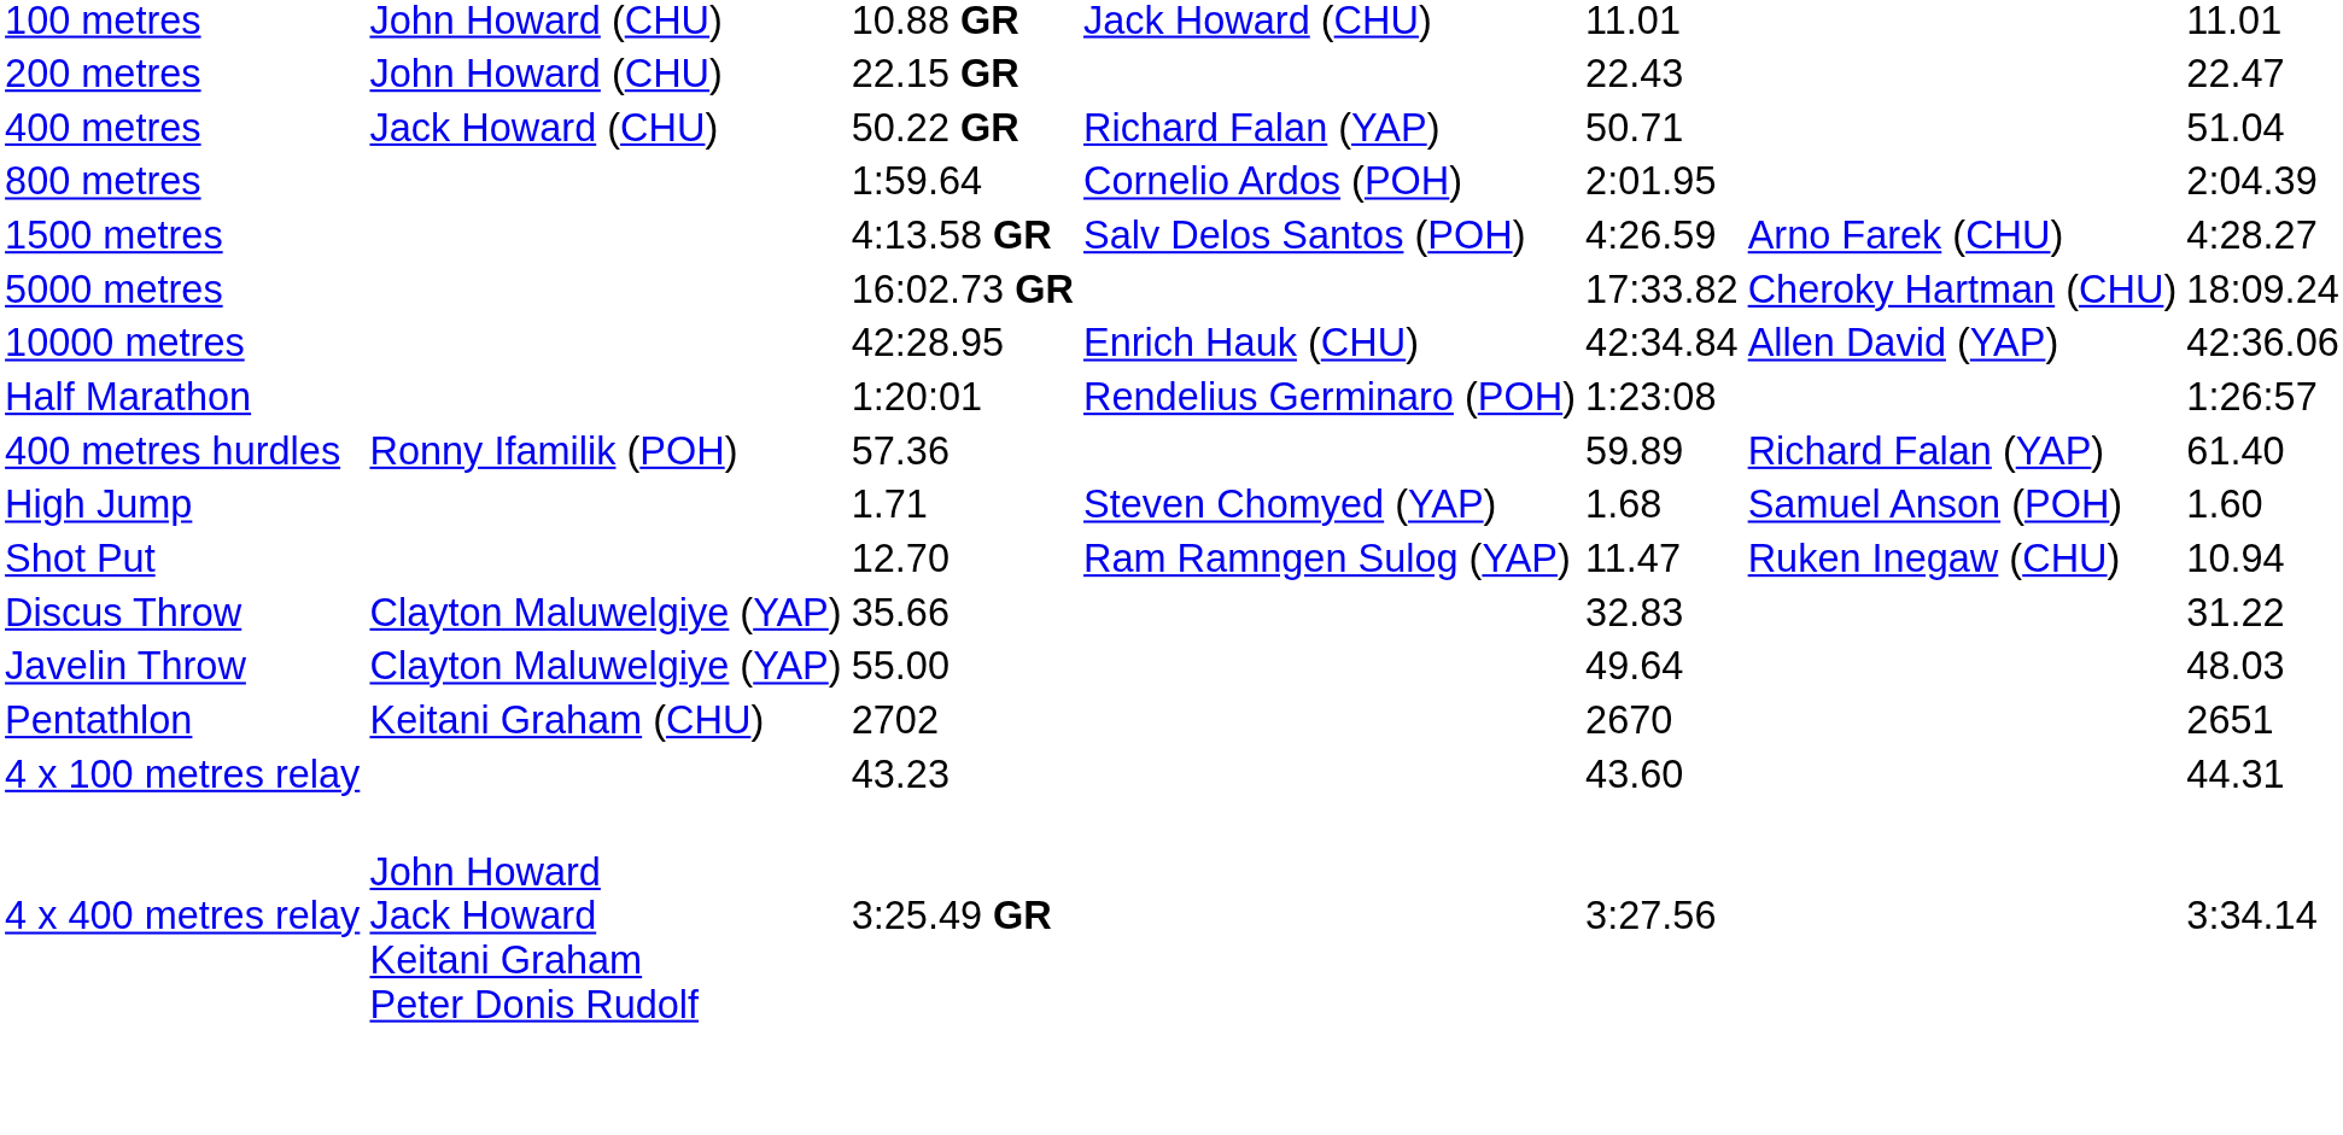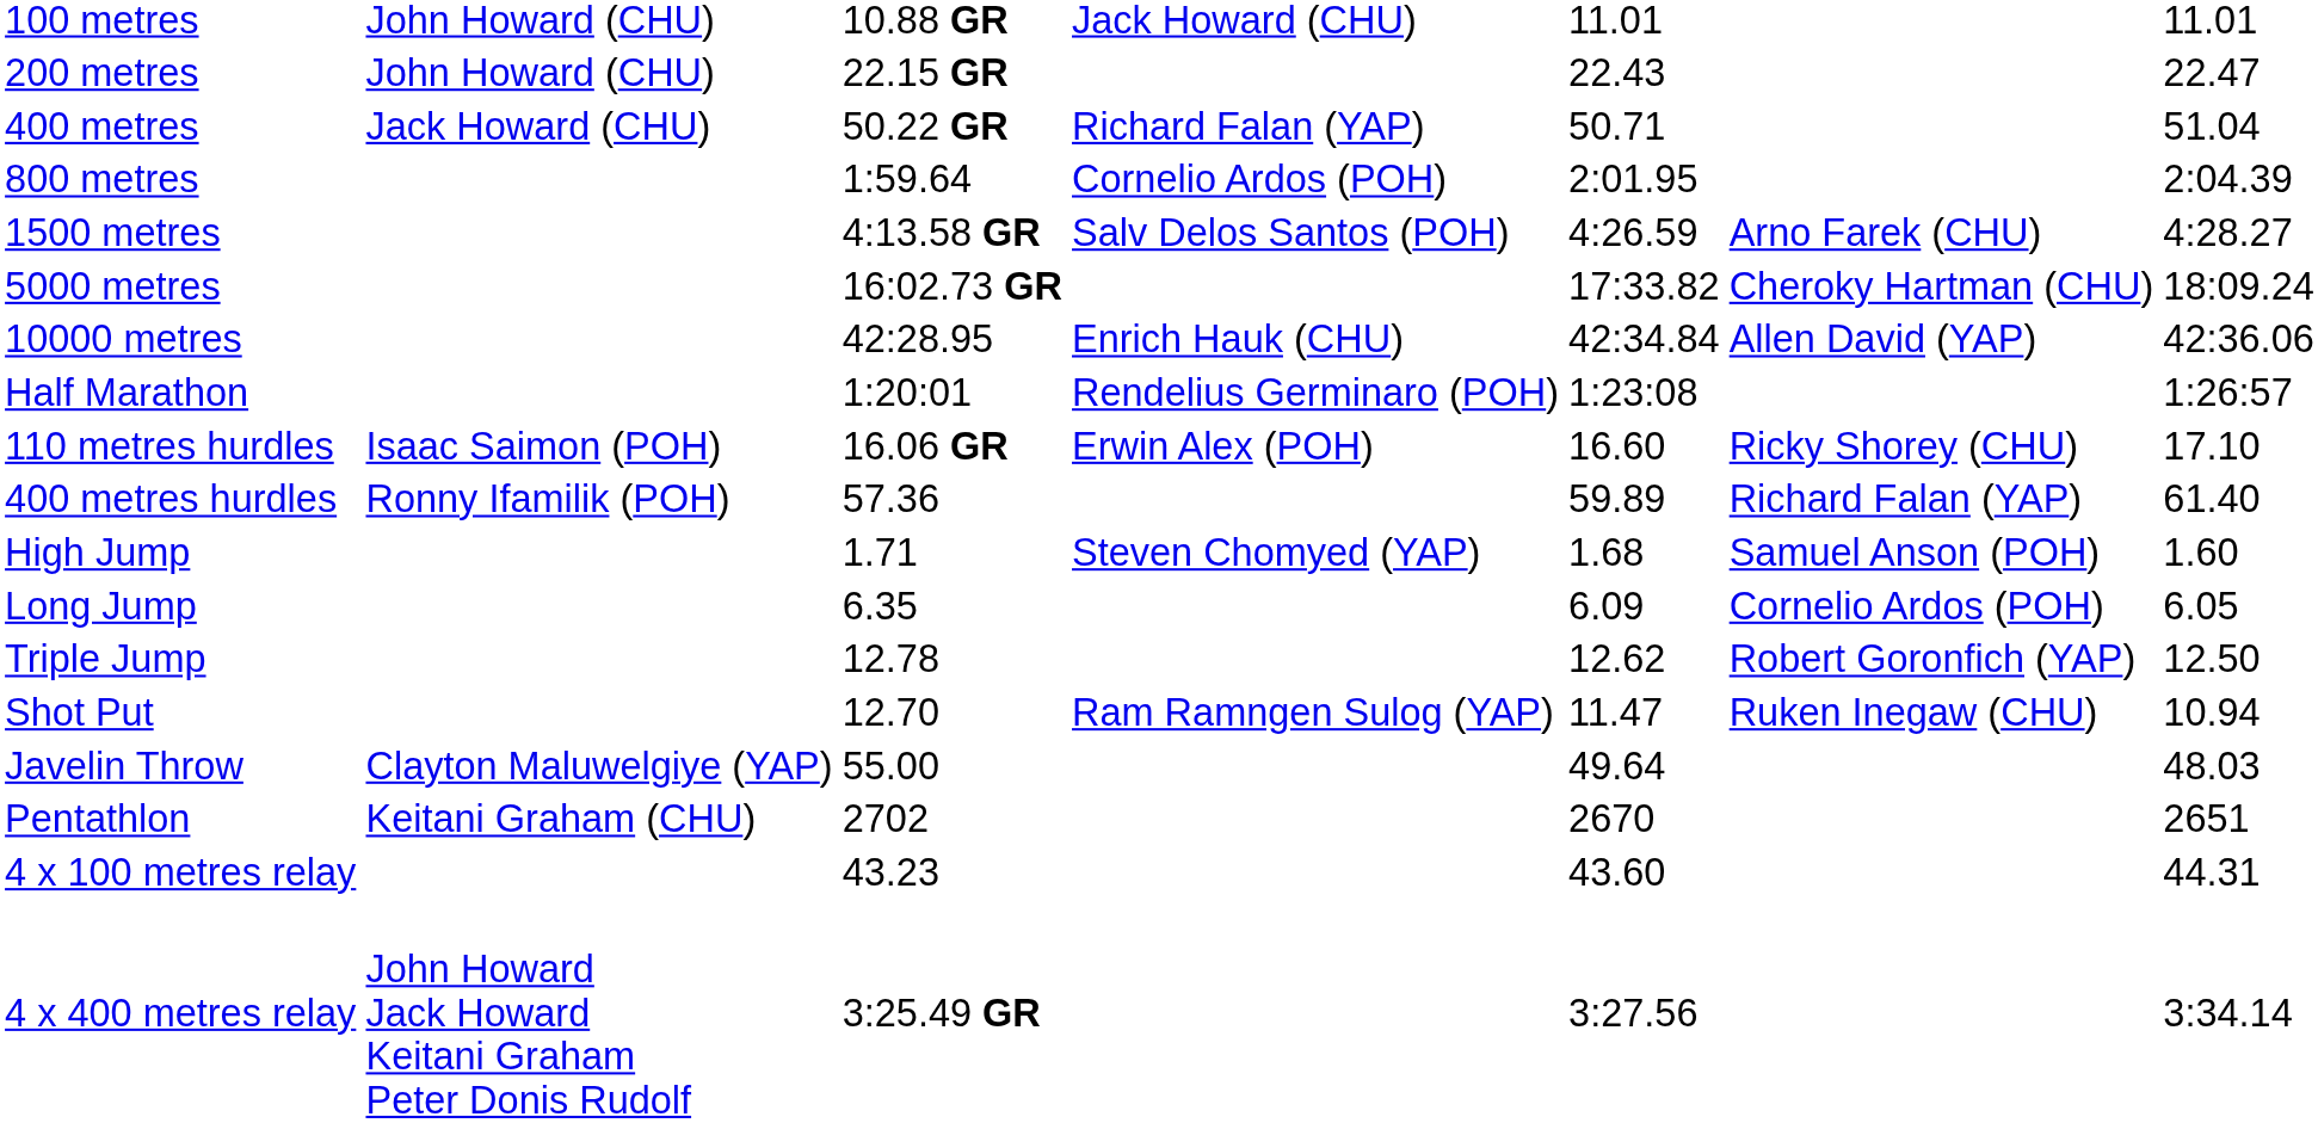 <table>
 <tr>
 <td><a href='#'>100 metres</a></td>
 <td> <a href='#'>John Howard</a> (<a href='#'>CHU</a>)</td>
 <td>10.88 <strong>GR</strong></td>
 <td> <a href='#'>Jack Howard</a> (<a href='#'>CHU</a>)</td>
 <td>11.01</td>
 <td></td>
 <td>11.01</td>
 </tr>
 <tr>
 <td><a href='#'>200 metres</a></td>
 <td> <a href='#'>John Howard</a> (<a href='#'>CHU</a>)</td>
 <td>22.15 <strong>GR</strong></td>
 <td></td>
 <td>22.43</td>
 <td></td>
 <td>22.47</td>
 </tr>
 <tr>
 <td><a href='#'>400 metres</a></td>
 <td> <a href='#'>Jack Howard</a> (<a href='#'>CHU</a>)</td>
 <td>50.22 <strong>GR</strong></td>
 <td> <a href='#'>Richard Falan</a> (<a href='#'>YAP</a>)</td>
 <td>50.71</td>
 <td></td>
 <td>51.04</td>
 </tr>
 <tr>
 <td><a href='#'>800 metres</a></td>
 <td></td>
 <td>1:59.64</td>
 <td> <a href='#'>Cornelio Ardos</a> (<a href='#'>POH</a>)</td>
 <td>2:01.95</td>
 <td></td>
 <td>2:04.39</td>
 </tr>
 <tr>
 <td><a href='#'>1500 metres</a></td>
 <td></td>
 <td>4:13.58 <strong>GR</strong></td>
 <td> <a href='#'>Salv Delos Santos</a> (<a href='#'>POH</a>)</td>
 <td>4:26.59</td>
 <td> <a href='#'>Arno Farek</a> (<a href='#'>CHU</a>)</td>
 <td>4:28.27</td>
 </tr>
 <tr>
 <td><a href='#'>5000 metres</a></td>
 <td></td>
 <td>16:02.73 <strong>GR</strong></td>
 <td></td>
 <td>17:33.82</td>
 <td> <a href='#'>Cheroky Hartman</a> (<a href='#'>CHU</a>)</td>
 <td>18:09.24</td>
 </tr>
 <tr>
 <td><a href='#'>10000 metres</a></td>
 <td></td>
 <td>42:28.95</td>
 <td> <a href='#'>Enrich Hauk</a> (<a href='#'>CHU</a>)</td>
 <td>42:34.84</td>
 <td> <a href='#'>Allen David</a> (<a href='#'>YAP</a>)</td>
 <td>42:36.06</td>
 </tr>
 <tr>
 <td><a href='#'>Half Marathon</a></td>
 <td></td>
 <td>1:20:01</td>
 <td> <a href='#'>Rendelius Germinaro</a> (<a href='#'>POH</a>)</td>
 <td>1:23:08</td>
 <td></td>
 <td>1:26:57</td>
 </tr>
 <tr>
+<td><a href='#'>110 metres hurdles</a></td>
+<td> <a href='#'>Isaac Saimon</a> (<a href='#'>POH</a>)</td>
+<td>16.06 <strong>GR</strong></td>
+<td> <a href='#'>Erwin Alex</a> (<a href='#'>POH</a>)</td>
+<td>16.60</td>
+<td> <a href='#'>Ricky Shorey</a> (<a href='#'>CHU</a>)</td>
+<td>17.10</td>
+</tr>
+<tr>
 <td><a href='#'>400 metres hurdles</a></td>
 <td> <a href='#'>Ronny Ifamilik</a> (<a href='#'>POH</a>)</td>
 <td>57.36</td>
 <td></td>
 <td>59.89</td>
 <td> <a href='#'>Richard Falan</a> (<a href='#'>YAP</a>)</td>
 <td>61.40</td>
 </tr>
 <tr>
 <td><a href='#'>High Jump</a></td>
 <td></td>
 <td>1.71</td>
 <td> <a href='#'>Steven Chomyed</a> (<a href='#'>YAP</a>)</td>
 <td>1.68</td>
 <td> <a href='#'>Samuel Anson</a> (<a href='#'>POH</a>)</td>
 <td>1.60</td>
 </tr>
 <tr>
+<td><a href='#'>Long Jump</a></td>
+<td></td>
+<td>6.35</td>
+<td></td>
+<td>6.09</td>
+<td> <a href='#'>Cornelio Ardos</a> (<a href='#'>POH</a>)</td>
+<td>6.05</td>
+</tr>
+<tr>
+<td><a href='#'>Triple Jump</a></td>
+<td></td>
+<td>12.78</td>
+<td></td>
+<td>12.62</td>
+<td> <a href='#'>Robert Goronfich</a> (<a href='#'>YAP</a>)</td>
+<td>12.50</td>
+</tr>
+<tr>
 <td><a href='#'>Shot Put</a></td>
 <td></td>
 <td>12.70</td>
 <td> <a href='#'>Ram Ramngen Sulog</a> (<a href='#'>YAP</a>)</td>
 <td>11.47</td>
 <td> <a href='#'>Ruken Inegaw</a> (<a href='#'>CHU</a>)</td>
 <td>10.94</td>
-</tr>
-<tr>
-<td><a href='#'>Discus Throw</a></td>
-<td> <a href='#'>Clayton Maluwelgiye</a> (<a href='#'>YAP</a>)</td>
-<td>35.66</td>
-<td></td>
-<td>32.83</td>
-<td></td>
-<td>31.22</td>
 </tr>
 <tr>
 <td><a href='#'>Javelin Throw</a></td>
 <td> <a href='#'>Clayton Maluwelgiye</a> (<a href='#'>YAP</a>)</td>
 <td>55.00</td>
 <td></td>
 <td>49.64</td>
 <td></td>
 <td>48.03</td>
 </tr>
 <tr>
 <td><a href='#'>Pentathlon</a></td>
 <td> <a href='#'>Keitani Graham</a> (<a href='#'>CHU</a>)</td>
 <td>2702</td>
 <td></td>
 <td>2670</td>
 <td></td>
 <td>2651</td>
 </tr>
 <tr>
 <td><a href='#'>4 x 100 metres relay</a></td>
 <td></td>
 <td>43.23</td>
 <td></td>
 <td>43.60</td>
 <td></td>
 <td>44.31</td>
 </tr>
 <tr>
 <td><a href='#'>4 x 400 metres relay</a></td>
 <td> <br> <a href='#'>John Howard</a><br><a href='#'>Jack Howard</a><br><a href='#'>Keitani Graham</a><br><a href='#'>Peter Donis Rudolf</a></td>
 <td>3:25.49 <strong>GR</strong></td>
 <td></td>
 <td>3:27.56</td>
 <td></td>
 <td>3:34.14</td>
 </tr>
 </table>
